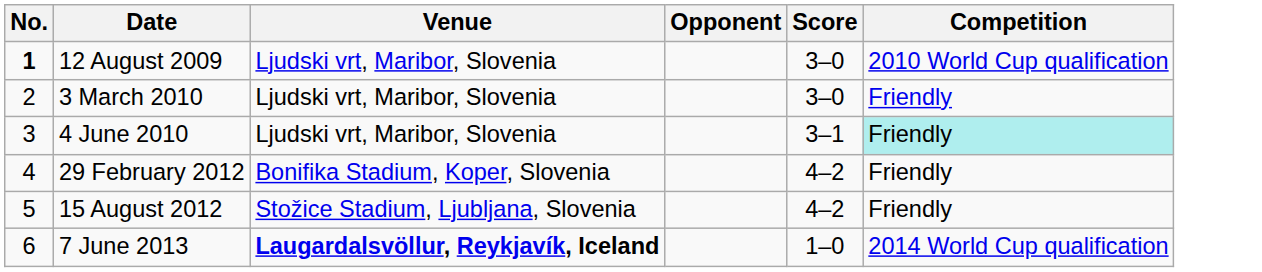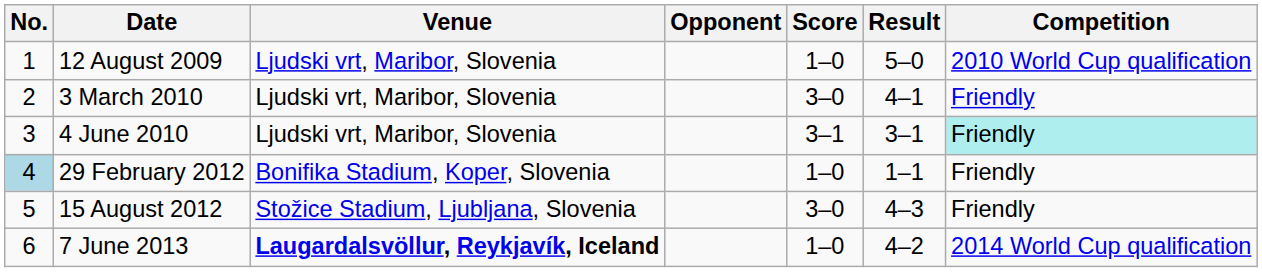 <table class="wikitable sortable">
 <tr>
 <th scope="col">No.</th>
 <th scope="col">Date</th>
 <th scope="col">Venue</th>
 <th scope="col">Opponent</th>
 <th scope="col">Score</th>
+<th scope="col">Result</th>
 <th scope="col">Competition</th>
 </tr>
 <tr>
-<td style="text-align:center"><strong>1</strong></td>
+<td style="text-align:center">1</td>
 <td>12 August 2009</td>
 <td><a href='#'>Ljudski vrt</a>, <a href='#'>Maribor</a>, Slovenia</td>
 <td></td>
-<td style="text-align:center">3–0</td>
+<td style="text-align:center">1–0</td>
+<td style="text-align:center">5–0</td>
 <td><a href='#'>2010 World Cup qualification</a></td>
 </tr>
 <tr>
 <td style="text-align:center">2</td>
 <td>3 March 2010</td>
 <td>Ljudski vrt, Maribor, Slovenia</td>
 <td></td>
 <td style="text-align:center">3–0</td>
+<td style="text-align:center">4–1</td>
 <td><a href='#'>Friendly</a></td>
 </tr>
 <tr>
 <td style="text-align:center">3</td>
 <td>4 June 2010</td>
 <td>Ljudski vrt, Maribor, Slovenia</td>
 <td></td>
 <td style="text-align:center">3–1</td>
+<td style="text-align:center">3–1</td>
 <td style="background: paleturquoise;">Friendly</td>
 </tr>
 <tr>
-<td style="text-align:center">4</td>
+<td style="background: lightblue; text-align:center">4</td>
 <td>29 February 2012</td>
 <td><a href='#'>Bonifika Stadium</a>, <a href='#'>Koper</a>, Slovenia</td>
 <td></td>
-<td style="text-align:center">4–2</td>
+<td style="text-align:center">1–0</td>
+<td style="text-align:center">1–1</td>
 <td>Friendly</td>
 </tr>
 <tr>
 <td style="text-align:center">5</td>
 <td>15 August 2012</td>
 <td><a href='#'>Stožice Stadium</a>, <a href='#'>Ljubljana</a>, Slovenia</td>
 <td></td>
-<td style="text-align:center">4–2</td>
+<td style="text-align:center">3–0</td>
+<td style="text-align:center">4–3</td>
 <td>Friendly</td>
 </tr>
 <tr>
 <td style="text-align:center">6</td>
 <td>7 June 2013</td>
 <td><strong><a href='#'>Laugardalsvöllur</a>, <a href='#'>Reykjavík</a>, Iceland</strong></td>
 <td></td>
 <td style="text-align:center">1–0</td>
+<td style="text-align:center">4–2</td>
 <td><a href='#'>2014 World Cup qualification</a></td>
 </tr>
 </table>
